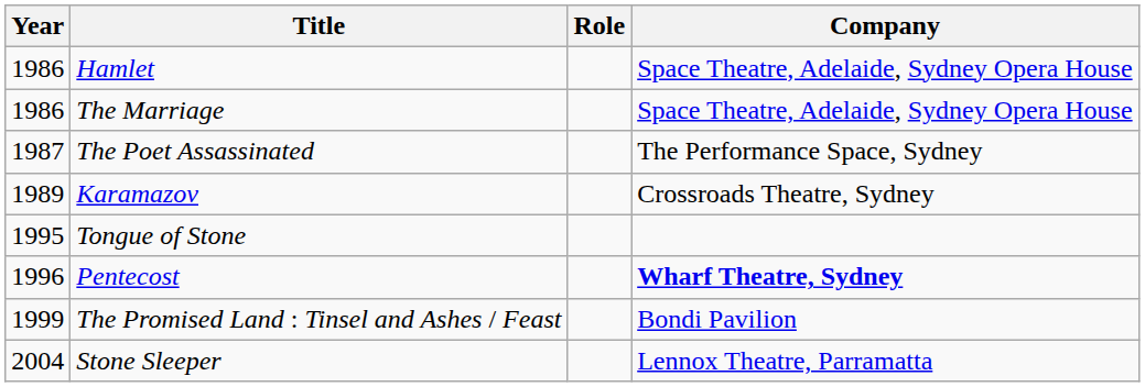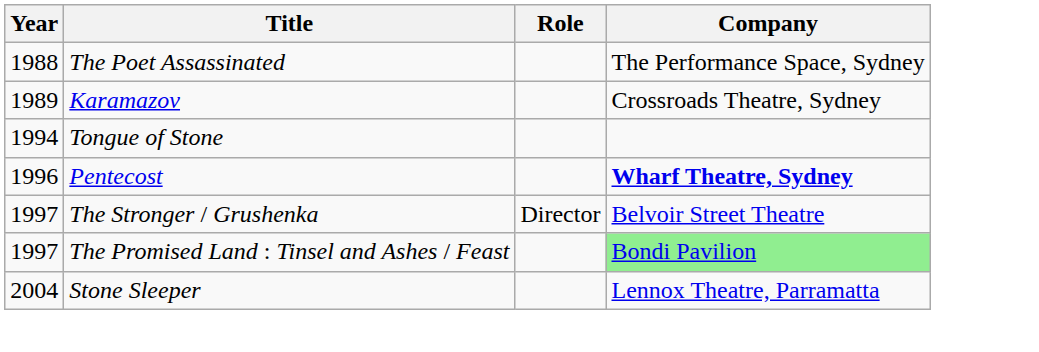 <table class="wikitable">
 <tr>
 <th>Year</th>
 <th>Title</th>
 <th>Role</th>
 <th>Company</th>
 </tr>
 <tr>
-<td>1986</td>
-<td><em><a href='#'>Hamlet</a></em></td>
-<td></td>
-<td><a href='#'>Space Theatre, Adelaide</a>, <a href='#'>Sydney Opera House</a></td>
-</tr>
-<tr>
-<td>1986</td>
-<td><em>The Marriage</em></td>
-<td></td>
-<td><a href='#'>Space Theatre, Adelaide</a>, <a href='#'>Sydney Opera House</a></td>
-</tr>
-<tr>
-<td>1987</td>
+<td>1988</td>
 <td><em>The Poet Assassinated</em></td>
 <td></td>
 <td>The Performance Space, Sydney</td>
 </tr>
 <tr>
 <td>1989</td>
 <td><em><a href='#'>Karamazov</a></em></td>
 <td></td>
 <td>Crossroads Theatre, Sydney</td>
 </tr>
 <tr>
-<td>1995</td>
+<td>1994</td>
 <td><em>Tongue of Stone</em></td>
 <td></td>
 <td></td>
 </tr>
 <tr>
 <td>1996</td>
 <td><em><a href='#'>Pentecost</a></em></td>
 <td></td>
 <td><strong><a href='#'>Wharf Theatre, Sydney</a></strong></td>
 </tr>
 <tr>
-<td>1999</td>
+<td>1997</td>
+<td><em>The Stronger</em> / <em>Grushenka</em></td>
+<td>Director</td>
+<td><a href='#'>Belvoir Street Theatre</a></td>
+</tr>
+<tr>
+<td>1997</td>
 <td><em>The Promised Land</em> : <em>Tinsel and Ashes</em> / <em>Feast</em></td>
 <td></td>
-<td><a href='#'>Bondi Pavilion</a></td>
+<td style="background: lightgreen;"><a href='#'>Bondi Pavilion</a></td>
 </tr>
 <tr>
 <td>2004</td>
 <td><em>Stone Sleeper</em></td>
 <td></td>
 <td><a href='#'>Lennox Theatre, Parramatta</a></td>
 </tr>
 </table>
